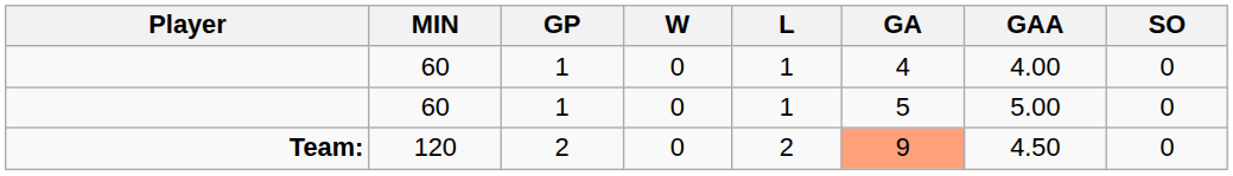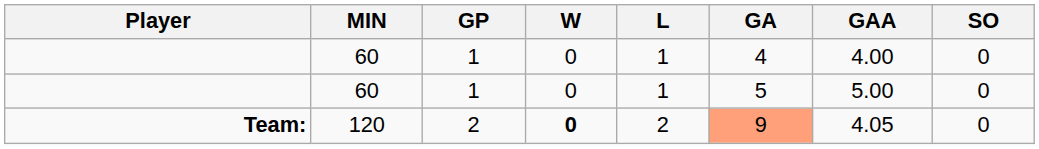 <table class="wikitable sortable" width="60%">
 <tr>
 <th bgcolor="#DDDDFF" width="10%">Player</th>
 <th width="3%" bgcolor="#DDDDFF" title="Minutes played">MIN</th>
 <th width="3%" bgcolor="#DDDDFF" title="Games played in">GP</th>
 <th width="3%" bgcolor="#DDDDFF" title="Wins">W</th>
 <th width="3%" bgcolor="#DDDDFF"title="Losses">L</th>
 <th width="3%" bgcolor="#DDDDFF" title="Goals against">GA</th>
 <th width="3%" bgcolor="#DDDDFF" title="Goals against average">GAA</th>
 <th width="3%" bgcolor="#DDDDFF" title="Shut-outs">SO</th>
 </tr>
 <tr align="center">
 <td align="right"></td>
 <td>60</td>
 <td>1</td>
 <td>0</td>
 <td>1</td>
 <td>4</td>
 <td>4.00</td>
 <td>0</td>
 </tr>
 <tr align="center">
 <td align="right"></td>
 <td>60</td>
 <td>1</td>
 <td>0</td>
 <td>1</td>
 <td>5</td>
 <td>5.00</td>
 <td>0</td>
 </tr>
 <tr align="center">
 <td align="right"><strong>Team:</strong></td>
 <td>120</td>
 <td>2</td>
-<td>0</td>
+<td><strong>0</strong></td>
 <td>2</td>
 <td style="background: lightsalmon;">9</td>
-<td>4.50</td>
+<td>4.05</td>
 <td>0</td>
 </tr>
 </table>
